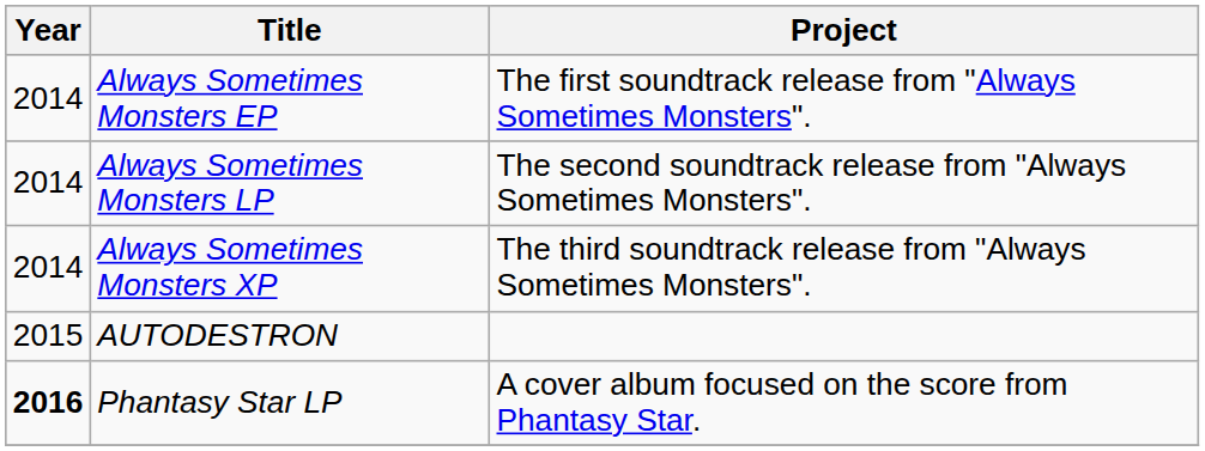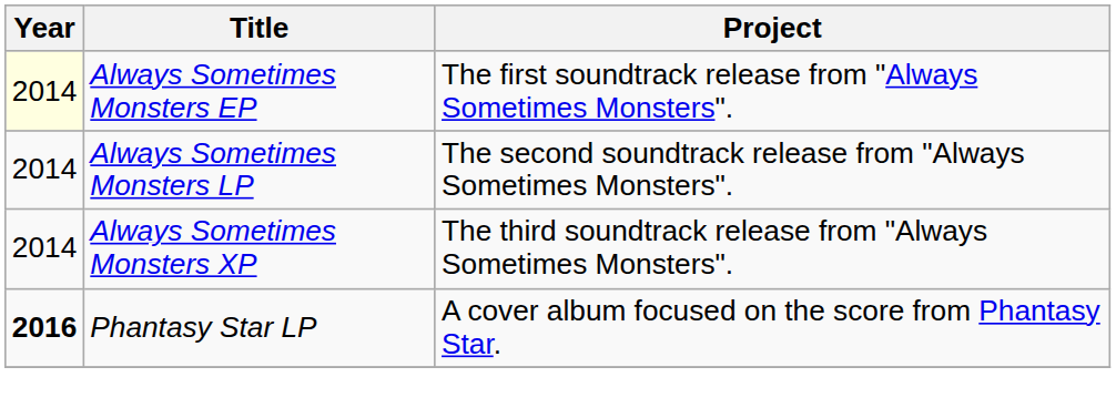 <table class="wikitable sortable">
 <tr>
 <th>Year</th>
 <th>Title</th>
 <th>Project</th>
 </tr>
 <tr>
-<td>2014</td>
+<td style="background: lightyellow;">2014</td>
 <td><em><a href='#'>Always Sometimes Monsters EP</a></em></td>
 <td>The first soundtrack release from "<a href='#'>Always Sometimes Monsters</a>".</td>
 </tr>
 <tr>
 <td>2014</td>
 <td><em><a href='#'>Always Sometimes Monsters LP</a></em></td>
 <td>The second soundtrack release from "Always Sometimes Monsters".</td>
 </tr>
 <tr>
 <td>2014</td>
 <td><em><a href='#'>Always Sometimes Monsters XP</a></em></td>
 <td>The third soundtrack release from "Always Sometimes Monsters".</td>
 </tr>
 <tr>
-<td>2015</td>
-<td><em>AUTODESTRON</em></td>
-<td></td>
-</tr>
-<tr>
 <td><strong>2016</strong></td>
 <td><em>Phantasy Star LP</em></td>
 <td>A cover album focused on the score from <a href='#'>Phantasy Star</a>.</td>
 </tr>
 <tr>
 </tr>
 </table>
